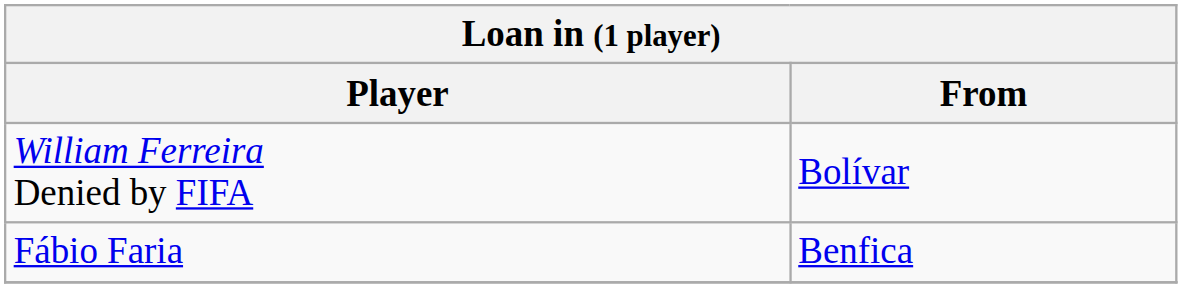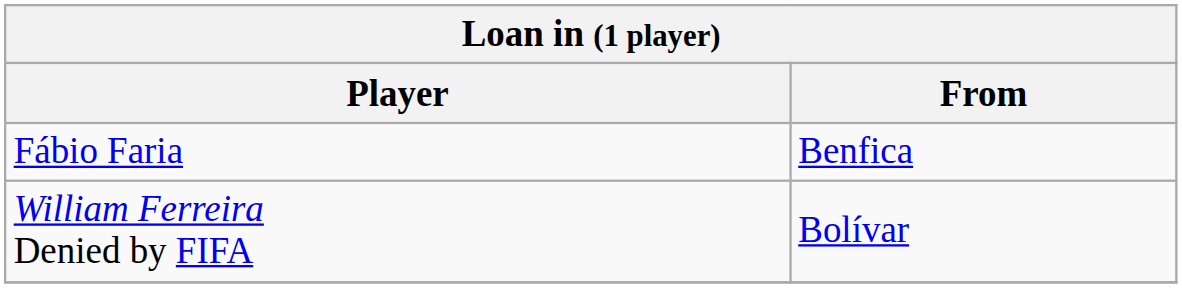 <table class="wikitable collapsible collapsed">
 <tr>
 <th colspan="2" width="500"> <strong>Loan in</strong> <small>(1 player)</small></th>
 </tr>
 <tr>
 <th>Player</th>
 <th>From</th>
 </tr>
 <tr>
+<td> <a href='#'>Fábio Faria</a></td>
+<td> <a href='#'>Benfica</a></td>
+</tr>
+<tr>
 <td> <em><a href='#'>William Ferreira</a></em><br>Denied by <a href='#'>FIFA</a></td>
 <td> <a href='#'>Bolívar</a></td>
 </tr>
 <tr>
-<td> <a href='#'>Fábio Faria</a></td>
-<td> <a href='#'>Benfica</a></td>
-</tr>
-<tr>
 </tr>
 </table>
